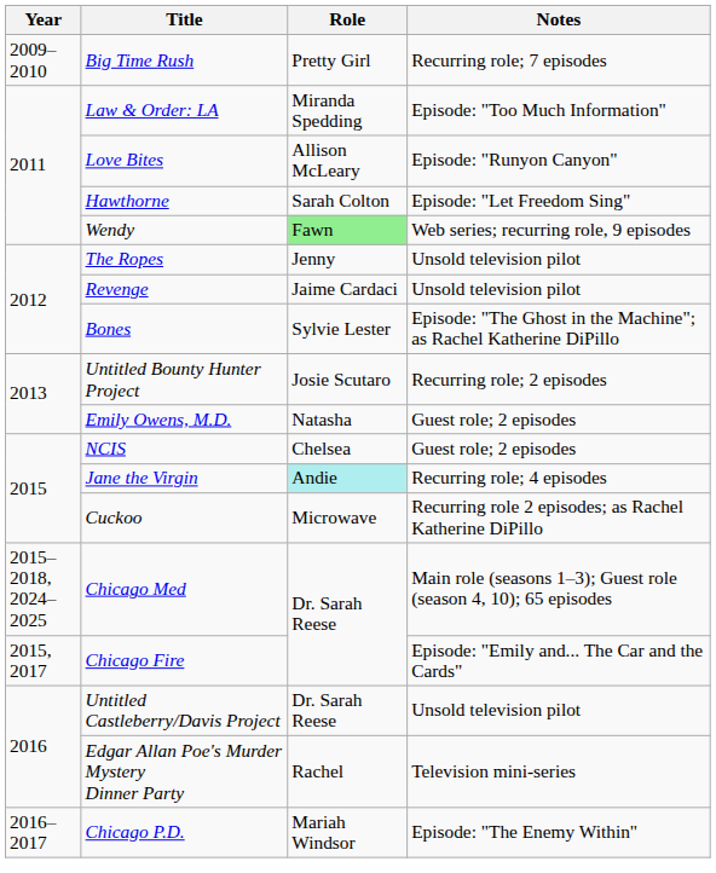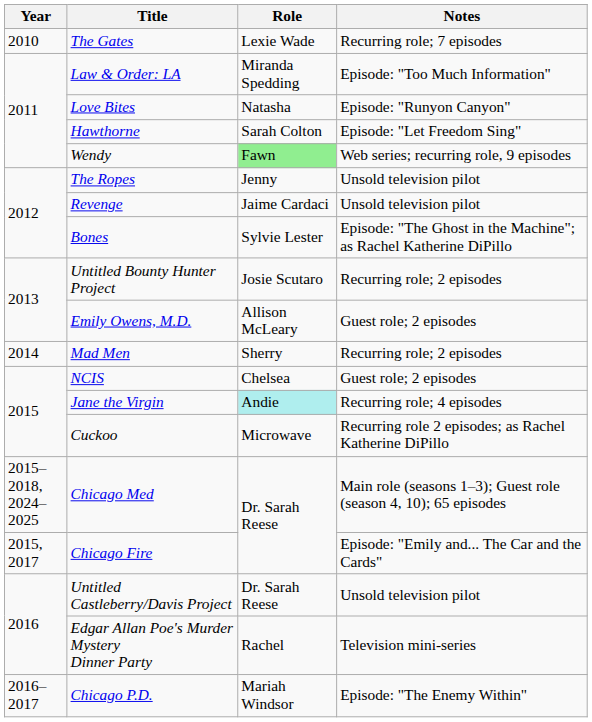 <table class="wikitable sortable">
 <tr>
 <th>Year</th>
 <th>Title</th>
 <th>Role</th>
 <th class="unsortable">Notes</th>
 </tr>
 <tr>
-<td>2009–2010</td>
-<td><em><a href='#'>Big Time Rush</a></em></td>
-<td>Pretty Girl</td>
+<td>2010</td>
+<td><em><a href='#'>The Gates</a></em></td>
+<td>Lexie Wade</td>
 <td>Recurring role; 7 episodes</td>
 </tr>
 <tr>
 <td rowspan="4">2011</td>
 <td><em><a href='#'>Law & Order: LA</a></em></td>
 <td>Miranda Spedding</td>
 <td>Episode: "Too Much Information"</td>
 </tr>
 <tr>
 <td><em><a href='#'>Love Bites</a></em></td>
-<td>Allison McLeary</td>
+<td>Natasha</td>
 <td>Episode: "Runyon Canyon"</td>
 </tr>
 <tr>
 <td><em><a href='#'>Hawthorne</a></em></td>
 <td>Sarah Colton</td>
 <td>Episode: "Let Freedom Sing"</td>
 </tr>
 <tr>
 <td><em>Wendy</em></td>
 <td style="background: lightgreen;">Fawn</td>
 <td>Web series; recurring role, 9 episodes</td>
 </tr>
 <tr>
 <td rowspan="3">2012</td>
 <td><em><a href='#'>The Ropes</a></em></td>
 <td>Jenny</td>
 <td>Unsold television pilot</td>
 </tr>
 <tr>
 <td><em><a href='#'>Revenge</a></em></td>
 <td>Jaime Cardaci</td>
 <td>Unsold television pilot</td>
 </tr>
 <tr>
 <td><em><a href='#'>Bones</a></em></td>
 <td>Sylvie Lester</td>
 <td>Episode: "The Ghost in the Machine"; as Rachel Katherine DiPillo</td>
 </tr>
 <tr>
 <td rowspan="2">2013</td>
 <td><em>Untitled Bounty Hunter Project</em></td>
 <td>Josie Scutaro</td>
 <td>Recurring role; 2 episodes</td>
 </tr>
 <tr>
 <td><em><a href='#'>Emily Owens, M.D.</a></em></td>
-<td>Natasha</td>
+<td>Allison McLeary</td>
 <td>Guest role; 2 episodes</td>
+</tr>
+<tr>
+<td>2014</td>
+<td><em><a href='#'>Mad Men</a></em></td>
+<td>Sherry</td>
+<td>Recurring role; 2 episodes</td>
 </tr>
 <tr>
 <td rowspan="3">2015</td>
 <td><em><a href='#'>NCIS</a></em></td>
 <td>Chelsea</td>
 <td>Guest role; 2 episodes</td>
 </tr>
 <tr>
 <td><em><a href='#'>Jane the Virgin</a></em></td>
 <td style="background: paleturquoise;">Andie</td>
 <td>Recurring role; 4 episodes</td>
 </tr>
 <tr>
 <td><em>Cuckoo</em></td>
 <td>Microwave</td>
 <td>Recurring role 2 episodes; as Rachel Katherine DiPillo</td>
 </tr>
 <tr>
 <td>2015–2018,<br>2024–2025</td>
 <td><em><a href='#'>Chicago Med</a></em></td>
 <td rowspan="2">Dr. Sarah Reese</td>
 <td>Main role (seasons 1–3); Guest role (season 4, 10); 65 episodes</td>
 </tr>
 <tr>
 <td>2015, 2017</td>
 <td><em><a href='#'>Chicago Fire</a></em></td>
 <td>Episode: "Emily and... The Car and the Cards"</td>
 </tr>
 <tr>
 <td rowspan="2">2016</td>
 <td><em>Untitled Castleberry/Davis Project</em></td>
 <td>Dr. Sarah Reese</td>
 <td>Unsold television pilot</td>
 </tr>
 <tr>
 <td><em>Edgar Allan Poe's Murder Mystery<br> Dinner Party</em></td>
 <td>Rachel</td>
 <td>Television mini-series</td>
 </tr>
 <tr>
 <td>2016–2017</td>
 <td><em><a href='#'>Chicago P.D.</a></em></td>
 <td>Mariah Windsor</td>
 <td>Episode: "The Enemy Within"</td>
 </tr>
 </table>
